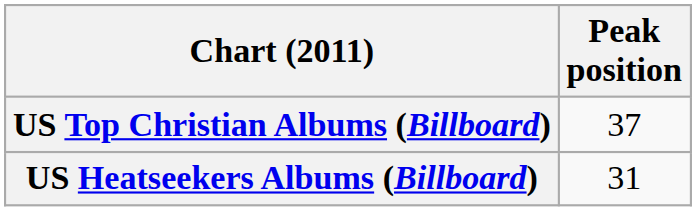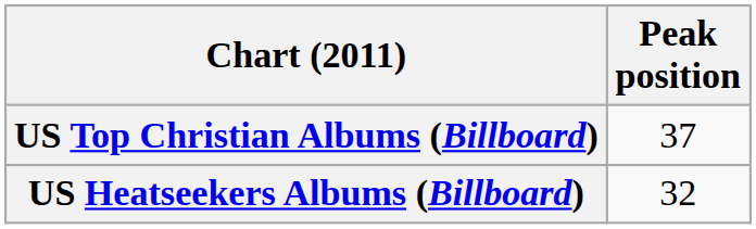 <table class="wikitable sortable plainrowheaders" style="text-align:center">
 <tr>
 <th scope="col">Chart (2011)</th>
 <th scope="col">Peak<br>position</th>
 </tr>
 <tr>
 <th scope="row">US <a href='#'>Top Christian Albums</a> (<a href='#'><em>Billboard</em></a>)</th>
 <td>37</td>
 </tr>
 <tr>
 <th scope="row">US <a href='#'>Heatseekers Albums</a> (<a href='#'><em>Billboard</em></a>)</th>
-<td>31</td>
+<td>32</td>
 </tr>
 </table>
